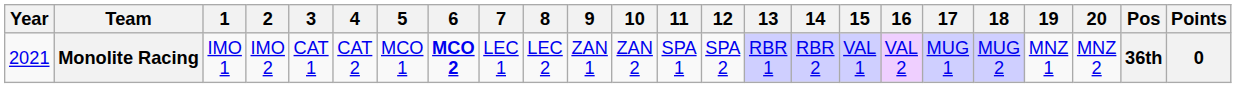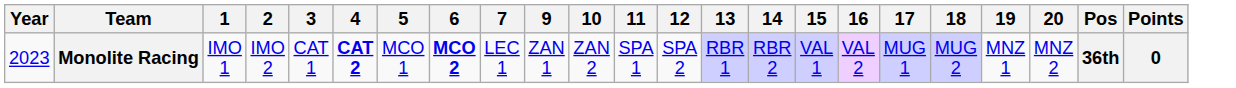 <table class="wikitable" style="text-align:center; font-size:85%">
 <tr>
 <th>Year</th>
 <th>Team</th>
 <th>1</th>
 <th>2</th>
 <th>3</th>
 <th>4</th>
 <th>5</th>
 <th>6</th>
 <th>7</th>
-<th>8</th>
 <th>9</th>
 <th>10</th>
 <th>11</th>
 <th>12</th>
 <th>13</th>
 <th>14</th>
 <th>15</th>
 <th>16</th>
 <th>17</th>
 <th>18</th>
 <th>19</th>
 <th>20</th>
 <th>Pos</th>
 <th>Points</th>
 </tr>
 <tr>
-<td><a href='#'>2021</a></td>
+<td><a href='#'>2023</a></td>
 <th nowrap>Monolite Racing</th>
 <td style="background:#;"><a href='#'>IMO<br>1</a></td>
 <td style="background:#;"><a href='#'>IMO<br>2</a></td>
 <td style="background:#;"><a href='#'>CAT<br>1</a></td>
-<td style="background:#;"><a href='#'>CAT<br>2</a></td>
+<td style="background:#;"><strong><a href='#'>CAT<br>2</a></strong></td>
 <td style="background:#;"><a href='#'>MCO<br>1</a></td>
 <td style="background:#;"><strong><a href='#'>MCO<br>2</a></strong></td>
 <td style="background:#;"><a href='#'>LEC<br>1</a></td>
-<td style="background:#;"><a href='#'>LEC<br>2</a></td>
 <td style="background:#;"><a href='#'>ZAN<br>1</a></td>
 <td style="background:#;"><a href='#'>ZAN<br>2</a></td>
 <td style="background:#;"><a href='#'>SPA<br>1</a></td>
 <td style="background:#;"><a href='#'>SPA<br>2</a></td>
 <td style="background:#CFCFFF;"><a href='#'>RBR<br>1</a><br></td>
 <td style="background:#CFCFFF;"><a href='#'>RBR<br>2</a><br></td>
 <td style="background:#CFCFFF;"><a href='#'>VAL<br>1</a><br></td>
 <td style="background:#EFCFFF;"><a href='#'>VAL<br>2</a><br></td>
 <td style="background:#CFCFFF;"><a href='#'>MUG<br>1</a><br></td>
 <td style="background:#CFCFFF;"><a href='#'>MUG<br>2</a><br></td>
 <td style="background:#;"><a href='#'>MNZ<br>1</a></td>
 <td style="background:#;"><a href='#'>MNZ<br>2</a></td>
 <th>36th</th>
 <th>0</th>
 </tr>
 </table>
